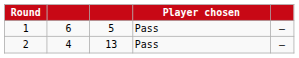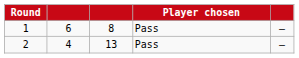 <table class="wikitable" style="text-align:left">
 <tr>
 <th style="background:#C80815; color:white" width="50px">Round</th>
 <th style="background:#C80815; color:white" width="50px"></th>
 <th style="background:#C80815; color:white" width="50px"></th>
 <th style="background:#C80815; color:white" width="175px">Player chosen</th>
 <th style="background:#C80815; color:white" width="25px"></th>
 </tr>
 <tr>
 <td style="text-align:center">1</td>
 <td style="text-align:center">6</td>
-<td style="text-align:center">5</td>
+<td style="text-align:center">8</td>
 <td>Pass</td>
 <td style="text-align:center">–</td>
 </tr>
 <tr>
 <td style="text-align:center">2</td>
 <td style="text-align:center">4</td>
 <td style="text-align:center">13</td>
 <td>Pass</td>
 <td style="text-align:center">–</td>
 </tr>
 </table>
